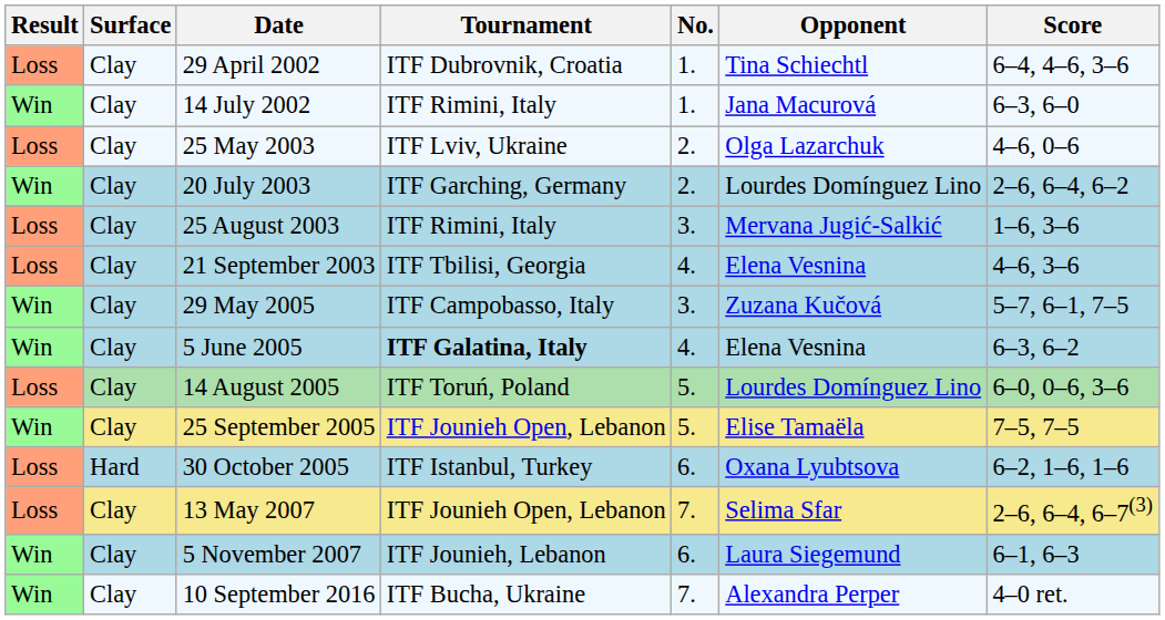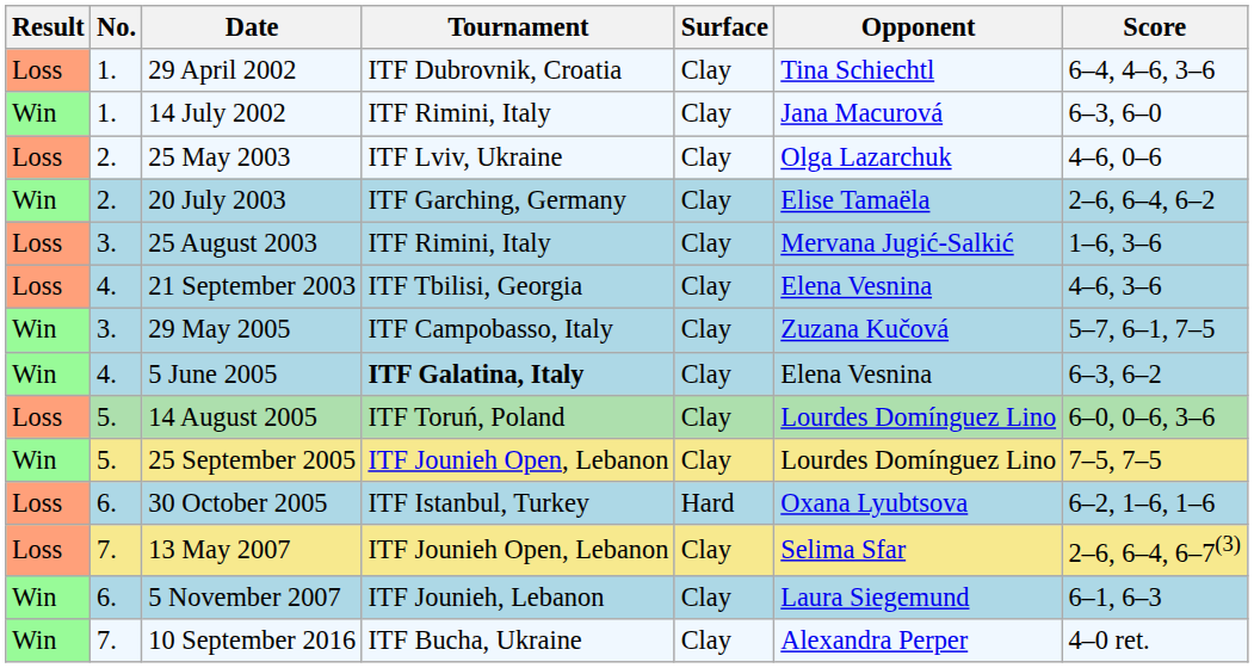 <table class="sortable wikitable" style="font-size:97%;">
 <tr>
 <th>Result</th>
-<th>Surface</th>
+<th>No.</th>
 <th>Date</th>
 <th>Tournament</th>
-<th>No.</th>
+<th>Surface</th>
 <th>Opponent</th>
 <th class="unsortable">Score</th>
 </tr>
 <tr style="background:#f0f8ff;">
 <td style="background:#ffa07a;">Loss</td>
-<td>Clay</td>
+<td>1.</td>
 <td>29 April 2002</td>
 <td>ITF Dubrovnik, Croatia</td>
-<td>1.</td>
+<td>Clay</td>
 <td> <a href='#'>Tina Schiechtl</a></td>
 <td>6–4, 4–6, 3–6</td>
 </tr>
 <tr style="background:#f0f8ff;">
 <td style="background:#98fb98;">Win</td>
-<td>Clay</td>
+<td>1.</td>
 <td>14 July 2002</td>
 <td>ITF Rimini, Italy</td>
-<td>1.</td>
+<td>Clay</td>
 <td> <a href='#'>Jana Macurová</a></td>
 <td>6–3, 6–0</td>
 </tr>
 <tr style="background:#f0f8ff;">
 <td style="background:#ffa07a;">Loss</td>
-<td>Clay</td>
+<td>2.</td>
 <td>25 May 2003</td>
 <td>ITF Lviv, Ukraine</td>
-<td>2.</td>
+<td>Clay</td>
 <td> <a href='#'>Olga Lazarchuk</a></td>
 <td>4–6, 0–6</td>
 </tr>
 <tr style="background:lightblue;">
 <td style="background:#98fb98;">Win</td>
-<td>Clay</td>
+<td>2.</td>
 <td>20 July 2003</td>
 <td>ITF Garching, Germany</td>
-<td>2.</td>
-<td> Lourdes Domínguez Lino</td>
+<td>Clay</td>
+<td> <a href='#'>Elise Tamaëla</a></td>
 <td>2–6, 6–4, 6–2</td>
 </tr>
 <tr style="background:lightblue;">
 <td style="background:#ffa07a;">Loss</td>
-<td>Clay</td>
+<td>3.</td>
 <td>25 August 2003</td>
 <td>ITF Rimini, Italy</td>
-<td>3.</td>
+<td>Clay</td>
 <td> <a href='#'>Mervana Jugić-Salkić</a></td>
 <td>1–6, 3–6</td>
 </tr>
 <tr style="background:lightblue;">
 <td style="background:#ffa07a;">Loss</td>
-<td>Clay</td>
+<td>4.</td>
 <td>21 September 2003</td>
 <td>ITF Tbilisi, Georgia</td>
-<td>4.</td>
+<td>Clay</td>
 <td> <a href='#'>Elena Vesnina</a></td>
 <td>4–6, 3–6</td>
 </tr>
 <tr style="background:lightblue;">
 <td style="background:#98fb98;">Win</td>
-<td>Clay</td>
+<td>3.</td>
 <td>29 May 2005</td>
 <td>ITF Campobasso, Italy</td>
-<td>3.</td>
+<td>Clay</td>
 <td> <a href='#'>Zuzana Kučová</a></td>
 <td>5–7, 6–1, 7–5</td>
 </tr>
 <tr style="background:lightblue;">
 <td style="background:#98fb98;">Win</td>
-<td>Clay</td>
+<td>4.</td>
 <td>5 June 2005</td>
 <td><strong>ITF Galatina, Italy</strong></td>
-<td>4.</td>
+<td>Clay</td>
 <td> Elena Vesnina</td>
 <td>6–3, 6–2</td>
 </tr>
 <tr style="background:#addfad;">
 <td style="background:#ffa07a;">Loss</td>
-<td>Clay</td>
+<td>5.</td>
 <td>14 August 2005</td>
 <td>ITF Toruń, Poland</td>
-<td>5.</td>
+<td>Clay</td>
 <td> <a href='#'>Lourdes Domínguez Lino</a></td>
 <td>6–0, 0–6, 3–6</td>
 </tr>
 <tr style="background:#f7e98e;">
 <td style="background:#98fb98;">Win</td>
-<td>Clay</td>
+<td>5.</td>
 <td>25 September 2005</td>
 <td><a href='#'>ITF Jounieh Open</a>, Lebanon</td>
-<td>5.</td>
-<td> <a href='#'>Elise Tamaëla</a></td>
+<td>Clay</td>
+<td> Lourdes Domínguez Lino</td>
 <td>7–5, 7–5</td>
 </tr>
 <tr style="background:lightblue;">
 <td style="background:#ffa07a;">Loss</td>
-<td>Hard</td>
+<td>6.</td>
 <td>30 October 2005</td>
 <td>ITF Istanbul, Turkey</td>
-<td>6.</td>
+<td>Hard</td>
 <td> <a href='#'>Oxana Lyubtsova</a></td>
 <td>6–2, 1–6, 1–6</td>
 </tr>
 <tr style="background:#f7e98e;">
 <td style="background:#ffa07a;">Loss</td>
-<td>Clay</td>
+<td>7.</td>
 <td>13 May 2007</td>
 <td>ITF Jounieh Open, Lebanon</td>
-<td>7.</td>
+<td>Clay</td>
 <td> <a href='#'>Selima Sfar</a></td>
 <td>2–6, 6–4, 6–7<sup>(3)</sup></td>
 </tr>
 <tr style="background:lightblue;">
 <td style="background:#98fb98;">Win</td>
-<td>Clay</td>
+<td>6.</td>
 <td>5 November 2007</td>
 <td>ITF Jounieh, Lebanon</td>
-<td>6.</td>
+<td>Clay</td>
 <td> <a href='#'>Laura Siegemund</a></td>
 <td>6–1, 6–3</td>
 </tr>
 <tr style="background:#f0f8ff;">
 <td style="background:#98fb98;">Win</td>
-<td>Clay</td>
+<td>7.</td>
 <td>10 September 2016</td>
 <td>ITF Bucha, Ukraine</td>
-<td>7.</td>
+<td>Clay</td>
 <td> <a href='#'>Alexandra Perper</a></td>
 <td>4–0 ret.</td>
 </tr>
 </table>
